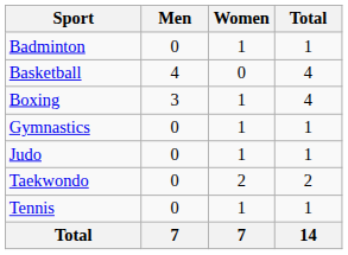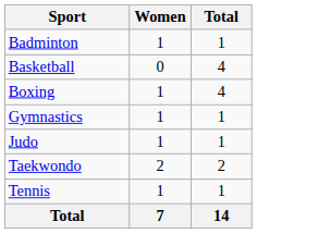 <table class="wikitable sortable" style="text-align:center;">
 <tr>
 <th width=120>Sport</th>
-<th width=55>Men</th>
 <th width=55>Women</th>
 <th width=55>Total</th>
 </tr>
 <tr>
 <td align=left><a href='#'>Badminton</a></td>
-<td>0</td>
 <td>1</td>
 <td>1</td>
 </tr>
 <tr>
 <td align=left><a href='#'>Basketball</a></td>
-<td>4</td>
 <td>0</td>
 <td>4</td>
 </tr>
 <tr>
 <td align=left><a href='#'>Boxing</a></td>
-<td>3</td>
 <td>1</td>
 <td>4</td>
 </tr>
 <tr>
 <td align=left><a href='#'>Gymnastics</a></td>
-<td>0</td>
 <td>1</td>
 <td>1</td>
 </tr>
 <tr>
 <td align=left><a href='#'>Judo</a></td>
-<td>0</td>
 <td>1</td>
 <td>1</td>
 </tr>
 <tr>
 <td align=left><a href='#'>Taekwondo</a></td>
-<td>0</td>
 <td>2</td>
 <td>2</td>
 </tr>
 <tr>
 <td align=left><a href='#'>Tennis</a></td>
-<td>0</td>
 <td>1</td>
 <td>1</td>
 </tr>
 <tr>
 <th>Total</th>
 <th>7</th>
-<th>7</th>
 <th>14</th>
 </tr>
 </table>
